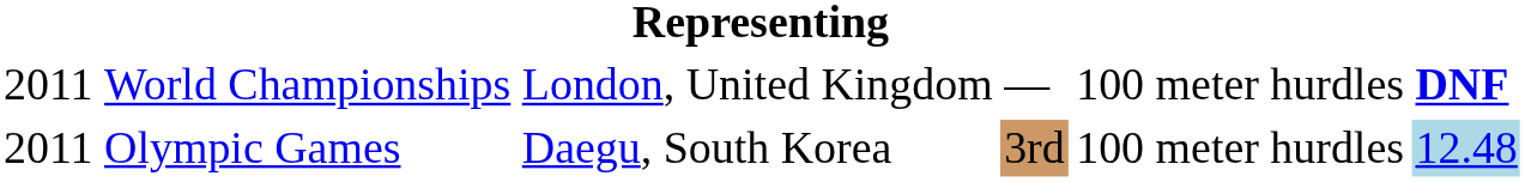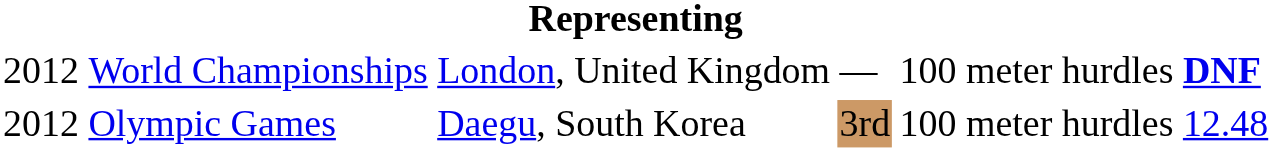 <table>
 <tr>
 <th colspan="6">Representing </th>
 </tr>
 <tr>
-<td>2011</td>
+<td>2012</td>
 <td><a href='#'>World Championships</a></td>
 <td><a href='#'>London</a>, United Kingdom</td>
 <td>—</td>
 <td>100 meter hurdles</td>
 <td><strong><a href='#'>DNF</a></strong></td>
 </tr>
 <tr>
-<td>2011</td>
+<td>2012</td>
 <td><a href='#'>Olympic Games</a></td>
 <td><a href='#'>Daegu</a>, South Korea</td>
 <td bgcolor="cc9966">3rd</td>
 <td>100 meter hurdles</td>
-<td style="background: lightblue;"><a href='#'>12.48</a></td>
+<td><a href='#'>12.48</a></td>
 </tr>
 </table>
